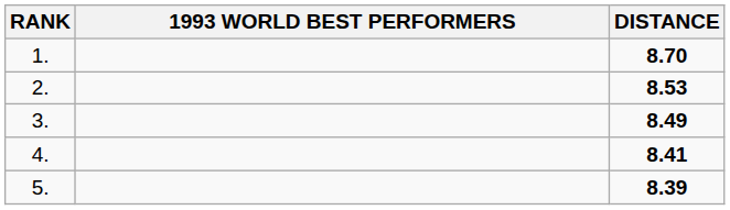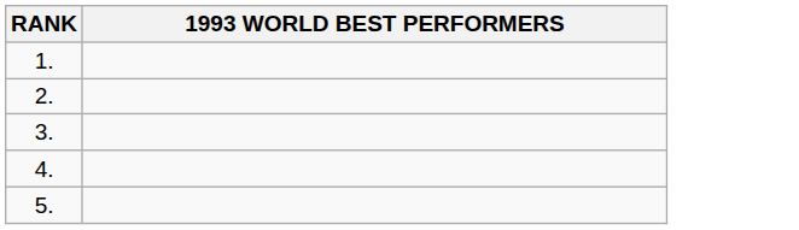 <table class="wikitable" style="border-collapse: collapse; font-size: 90%;">
 <tr>
 <th>RANK</th>
 <th align="center" style="width: 25em">1993 WORLD BEST PERFORMERS</th>
-<th align="center" style="width: 5em">DISTANCE</th>
 </tr>
 <tr>
 <td align="center">1.</td>
 <td></td>
-<td align="center"><strong>8.70</strong></td>
 </tr>
 <tr>
 <td align="center">2.</td>
 <td></td>
-<td align="center"><strong>8.53</strong></td>
 </tr>
 <tr>
 <td align="center">3.</td>
 <td></td>
-<td align="center"><strong>8.49</strong></td>
 </tr>
 <tr>
 <td align="center">4.</td>
 <td></td>
-<td align="center"><strong>8.41</strong></td>
 </tr>
 <tr>
 <td align="center">5.</td>
 <td></td>
-<td align="center"><strong>8.39</strong></td>
 </tr>
 </table>
